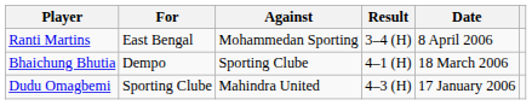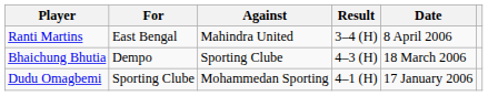 <table class="wikitable">
 <tr>
 <th>Player</th>
 <th>For</th>
 <th>Against</th>
 <th style="text-align:center">Result</th>
 <th>Date</th>
 <th></th>
 </tr>
 <tr>
 <td><a href='#'>Ranti Martins</a></td>
 <td>East Bengal</td>
-<td>Mohammedan Sporting</td>
+<td>Mahindra United</td>
 <td>3–4 (H)</td>
 <td>8 April 2006</td>
 <td></td>
 </tr>
 <tr>
 <td><a href='#'>Bhaichung Bhutia</a></td>
 <td>Dempo</td>
 <td>Sporting Clube</td>
-<td>4–1 (H)</td>
+<td>4–3 (H)</td>
 <td>18 March 2006</td>
 <td></td>
 </tr>
 <tr>
 <td><a href='#'>Dudu Omagbemi</a></td>
 <td>Sporting Clube</td>
-<td>Mahindra United</td>
-<td>4–3 (H)</td>
+<td>Mohammedan Sporting</td>
+<td>4–1 (H)</td>
 <td>17 January 2006</td>
 <td></td>
 </tr>
 </table>
